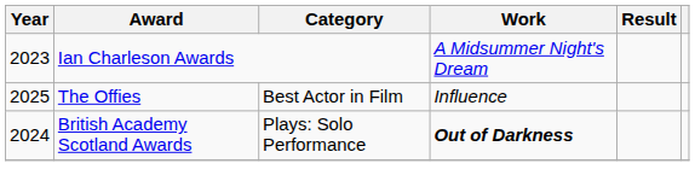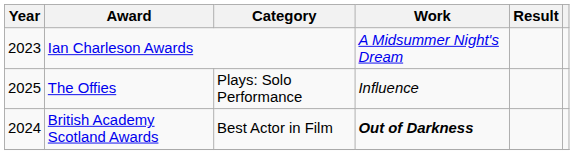 <table class="wikitable plainrowheaders">
 <tr>
 <th>Year</th>
 <th>Award</th>
 <th>Category</th>
 <th>Work</th>
 <th>Result</th>
 <th></th>
 </tr>
 <tr>
 <td>2023</td>
 <td colspan="2"><a href='#'>Ian Charleson Awards</a></td>
 <td><em><a href='#'>A Midsummer Night's Dream</a></em></td>
 <td></td>
 <td></td>
 </tr>
 <tr>
 <td>2025</td>
 <td><a href='#'>The Offies</a></td>
-<td>Best Actor in Film</td>
+<td>Plays: Solo Performance</td>
 <td><em>Influence</em></td>
 <td></td>
 <td></td>
 </tr>
 <tr>
 <td>2024</td>
 <td><a href='#'>British Academy Scotland Awards</a></td>
-<td>Plays: Solo Performance</td>
+<td>Best Actor in Film</td>
 <td><strong><em>Out of Darkness</em></strong></td>
 <td></td>
 <td></td>
 </tr>
 <tr>
 </tr>
 </table>
